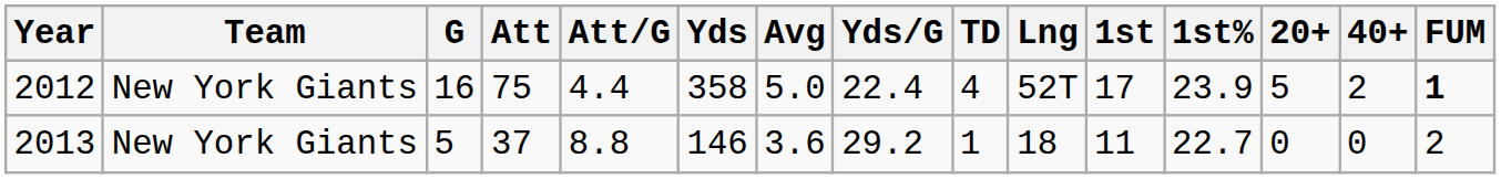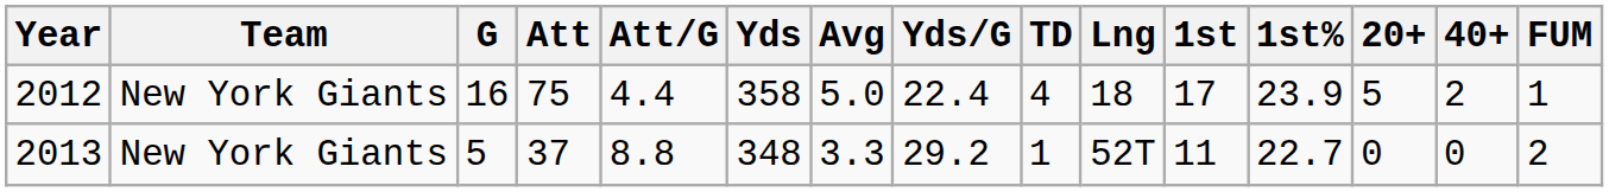 <table class="wikitable sortable">
 <tr>
 <th>Year</th>
 <th>Team</th>
 <th>G</th>
 <th>Att</th>
 <th>Att/G</th>
 <th>Yds</th>
 <th>Avg</th>
 <th>Yds/G</th>
 <th>TD</th>
 <th>Lng</th>
 <th>1st</th>
 <th>1st%</th>
 <th>20+</th>
 <th>40+</th>
 <th>FUM</th>
 </tr>
 <tr>
 <td>2012</td>
 <td>New York Giants</td>
 <td>16</td>
 <td>75</td>
 <td>4.4</td>
 <td>358</td>
 <td>5.0</td>
 <td>22.4</td>
 <td>4</td>
-<td>52T</td>
+<td>18</td>
 <td>17</td>
 <td>23.9</td>
 <td>5</td>
 <td>2</td>
-<td><strong>1</strong></td>
+<td>1</td>
 </tr>
 <tr>
 <td>2013</td>
 <td>New York Giants</td>
 <td>5</td>
 <td>37</td>
 <td>8.8</td>
-<td>146</td>
-<td>3.6</td>
+<td>348</td>
+<td>3.3</td>
 <td>29.2</td>
 <td>1</td>
-<td>18</td>
+<td>52T</td>
 <td>11</td>
 <td>22.7</td>
 <td>0</td>
 <td>0</td>
 <td>2</td>
 </tr>
 </table>
